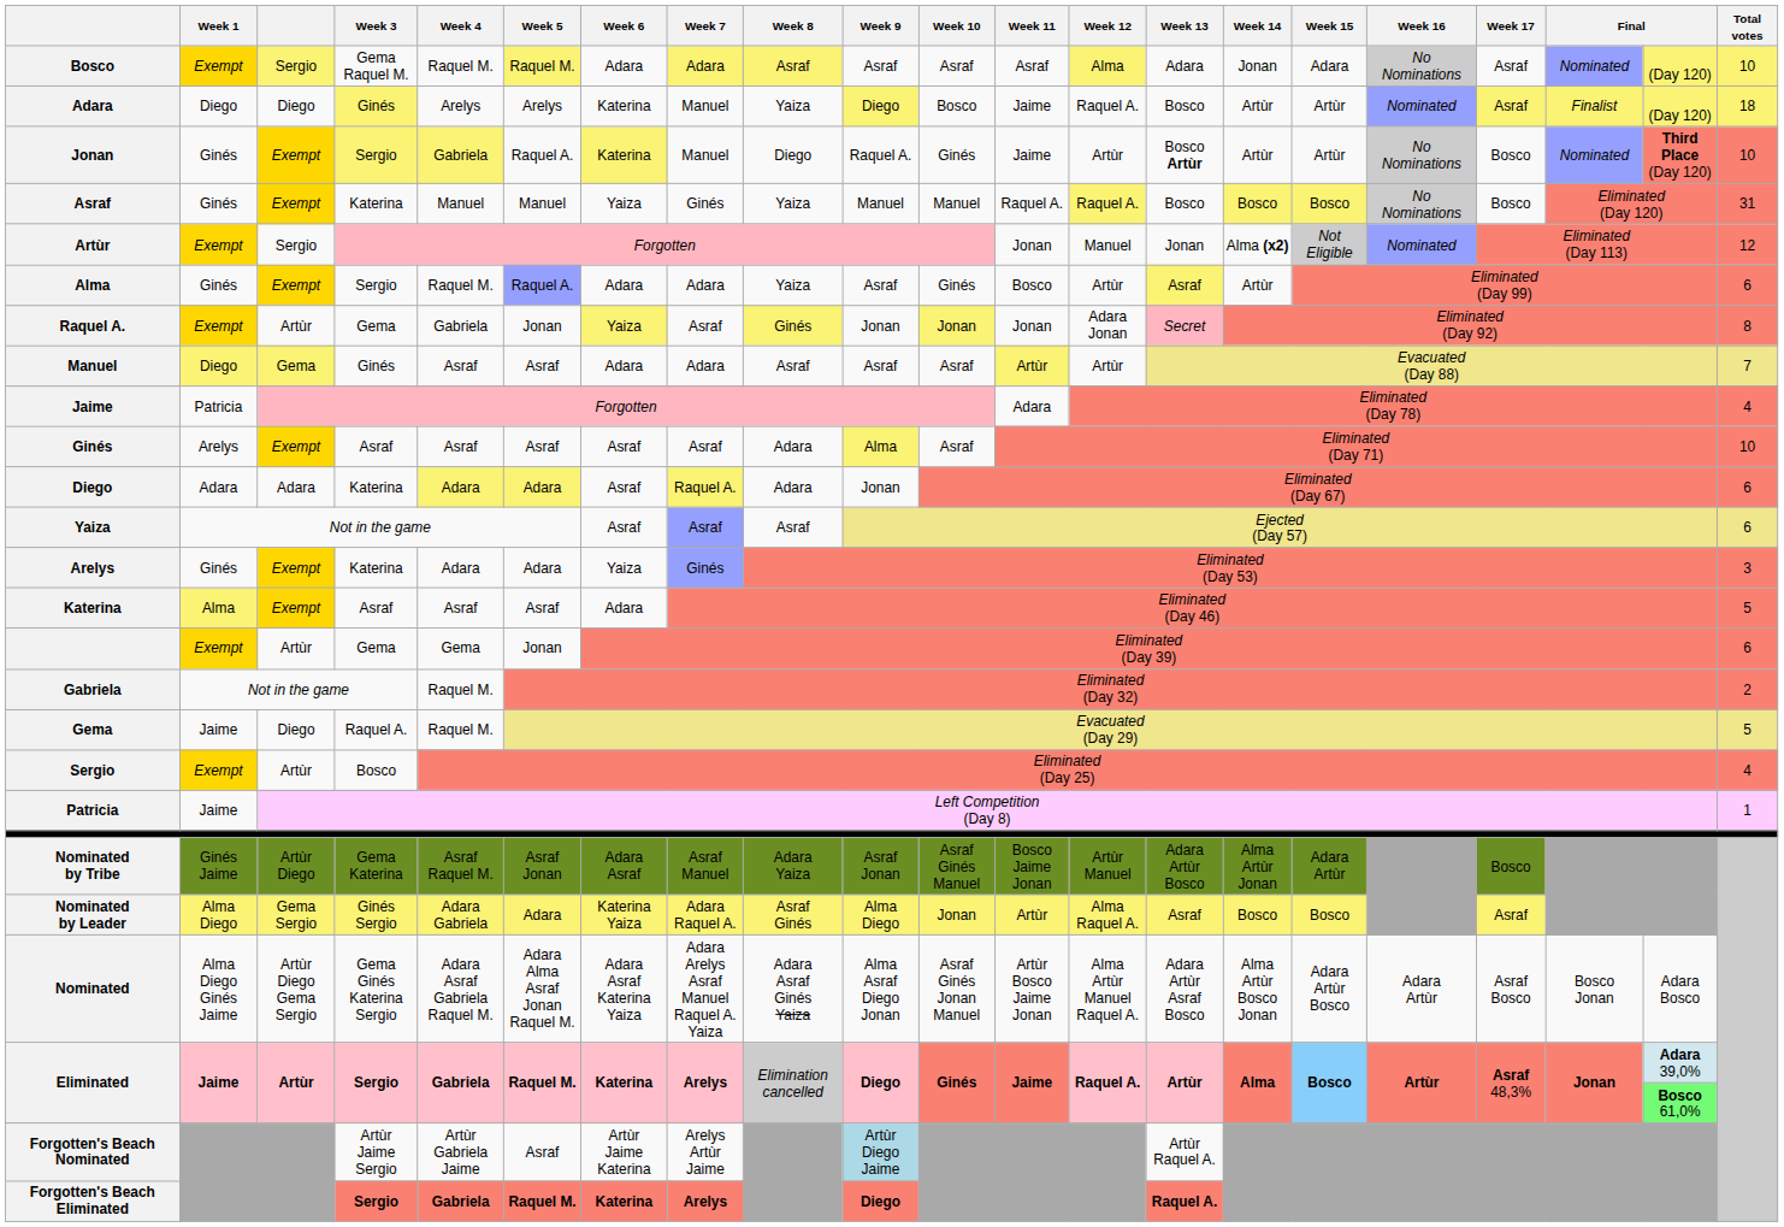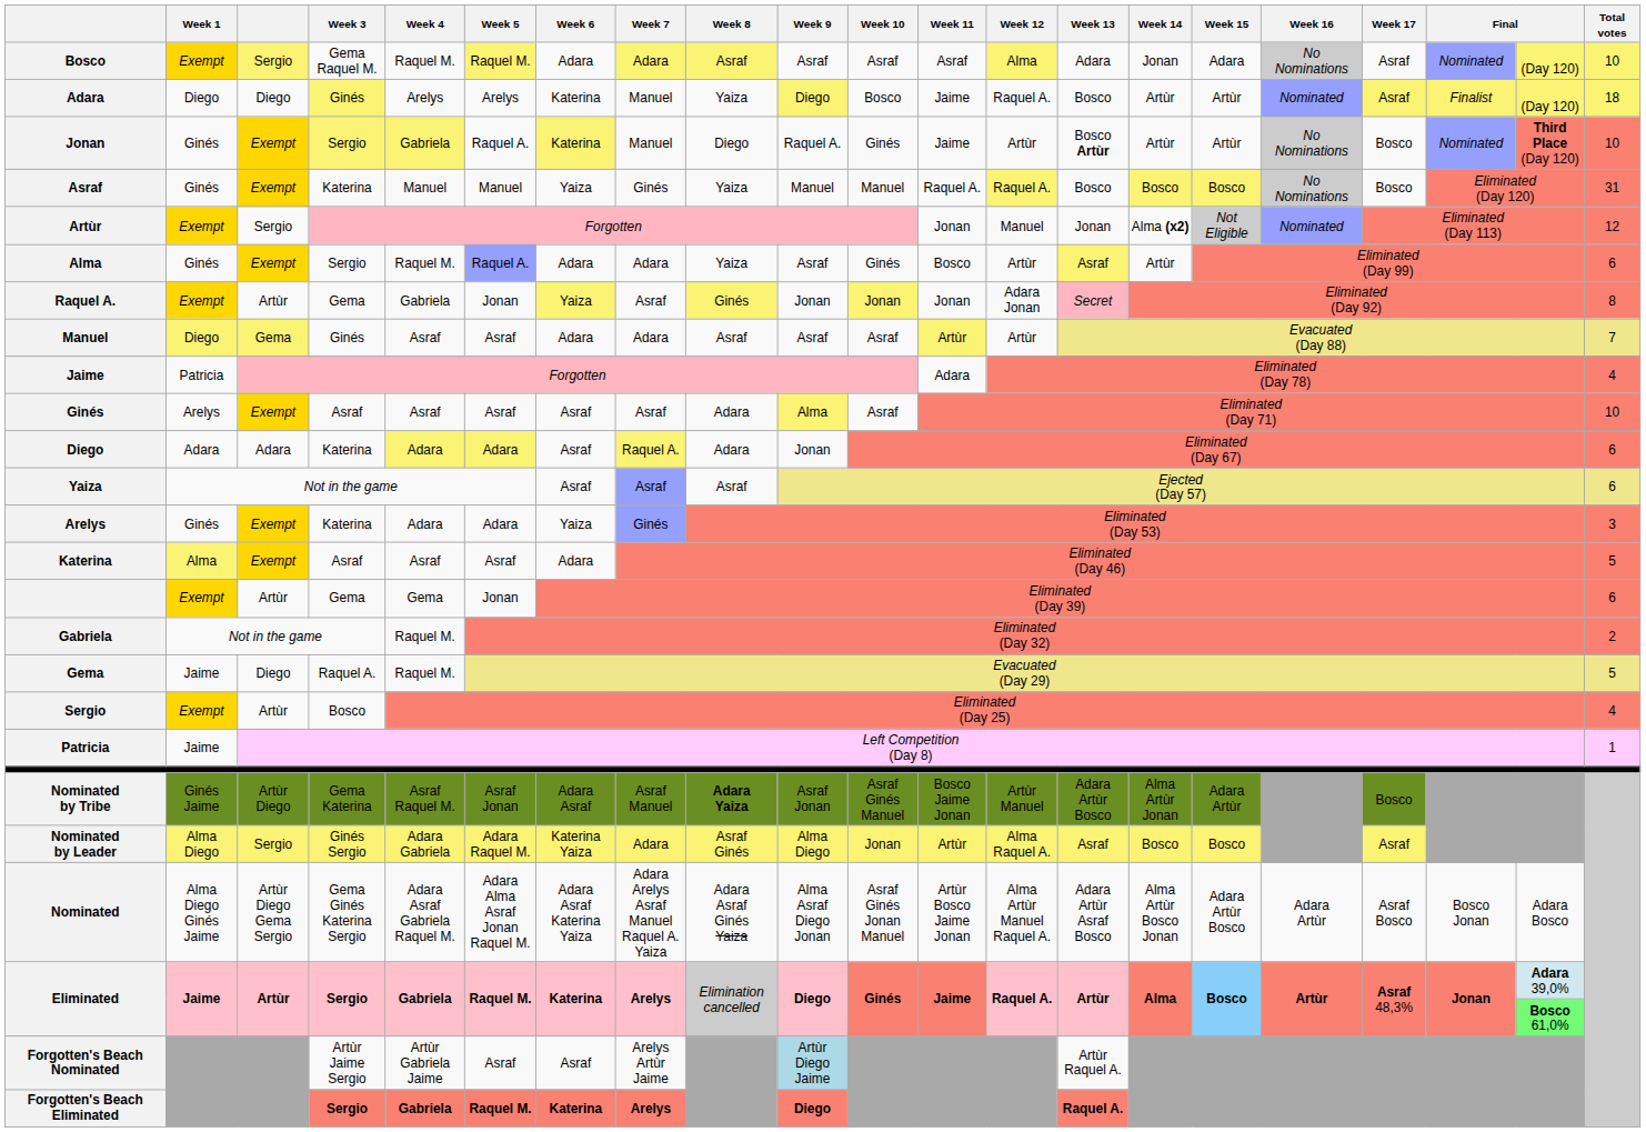 <table class="wikitable" style="font-size:80%; text-align:center; width: 100%">
 <tr>
 <th style="width:4%"></th>
 <th style="width:1%"><small>Week 1</small></th>
 <th style="width:1%"></th>
 <th style="width:1%"><small>Week 3</small></th>
 <th style="width:1%"><small>Week 4</small></th>
 <th style="width:1%"><small>Week 5</small></th>
 <th style="width:1%"><small>Week 6</small></th>
 <th style="width:1%"><small>Week 7</small></th>
 <th style="width:1%"><small>Week 8</small></th>
 <th style="width:1%"><small>Week 9</small></th>
 <th style="width:1%"><small>Week 10</small></th>
 <th style="width:1%"><small>Week 11</small></th>
 <th style="width:1%"><small>Week 12</small></th>
 <th style="width:1%"><small>Week 13</small></th>
 <th style="width:1%"><small>Week 14</small></th>
 <th style="width:1%"><small>Week 15</small></th>
 <th style="width:1%"><small>Week 16</small></th>
 <th style="width:1%"><small>Week 17</small></th>
 <th colspan="2" style="width:2%"><small>Final</small></th>
 <th style="width:1%"><small>Total votes</small></th>
 </tr>
 <tr>
 <th>Bosco</th>
 <td style="background:#FFD700"><em>Exempt</em></td>
 <td style="background:#FBF373">Sergio</td>
 <td>Gema<br>Raquel M.</td>
 <td>Raquel M.</td>
 <td style="background:#FBF373">Raquel M.</td>
 <td>Adara</td>
 <td style="background:#FBF373">Adara</td>
 <td style="background:#FBF373">Asraf</td>
 <td>Asraf</td>
 <td>Asraf</td>
 <td>Asraf</td>
 <td style="background:#FBF373">Alma</td>
 <td>Adara</td>
 <td>Jonan</td>
 <td>Adara</td>
 <td style="background:#CCC"><em>No<br>Nominations</em></td>
 <td>Asraf</td>
 <td style="background:#959FFD"><em>Nominated</em></td>
 <td style="background:#FBF373"> <br> (Day 120)</td>
 <td style="background:#FBF373">10</td>
 </tr>
 <tr>
 <th>Adara</th>
 <td>Diego</td>
 <td>Diego</td>
 <td style="background:#FBF373">Ginés</td>
 <td>Arelys</td>
 <td>Arelys</td>
 <td>Katerina</td>
 <td>Manuel</td>
 <td>Yaiza</td>
 <td style="background:#FBF373">Diego</td>
 <td>Bosco</td>
 <td>Jaime</td>
 <td>Raquel A.</td>
 <td>Bosco</td>
 <td>Artùr</td>
 <td>Artùr</td>
 <td style="background:#959FFD"><em>Nominated</em></td>
 <td style="background:#FBF373">Asraf</td>
 <td style="background:#FBF373"><em>Finalist</em></td>
 <td style="background:#FBF373"> <br> (Day 120)</td>
 <td style="background:#FBF373">18</td>
 </tr>
 <tr>
 <th>Jonan</th>
 <td>Ginés</td>
 <td style="background:#FFD700"><em>Exempt</em></td>
 <td style="background:#FBF373">Sergio</td>
 <td style="background:#FBF373">Gabriela</td>
 <td>Raquel A.</td>
 <td style="background:#FBF373">Katerina</td>
 <td>Manuel</td>
 <td>Diego</td>
 <td>Raquel A.</td>
 <td>Ginés</td>
 <td>Jaime</td>
 <td>Artùr</td>
 <td>Bosco<br><strong>Artùr</strong></td>
 <td>Artùr</td>
 <td>Artùr</td>
 <td style="background:#CCC"><em>No<br>Nominations</em></td>
 <td>Bosco</td>
 <td style="background:#959FFD"><em>Nominated</em></td>
 <td style="background:salmon"><strong>Third Place</strong><br>(Day 120)</td>
 <td style="background:salmon">10</td>
 </tr>
 <tr>
 <th>Asraf</th>
 <td>Ginés</td>
 <td style="background:#FFD700"><em>Exempt</em></td>
 <td>Katerina</td>
 <td>Manuel</td>
 <td>Manuel</td>
 <td>Yaiza</td>
 <td>Ginés</td>
 <td>Yaiza</td>
 <td>Manuel</td>
 <td>Manuel</td>
 <td>Raquel A.</td>
 <td style="background:#FBF373">Raquel A.</td>
 <td>Bosco</td>
 <td style="background:#FBF373">Bosco</td>
 <td style="background:#FBF373">Bosco</td>
 <td style="background:#CCC"><em>No<br>Nominations</em></td>
 <td>Bosco</td>
 <td colspan="2" style="background:salmon"><em>Eliminated</em><br>(Day 120)</td>
 <td style="background:salmon">31</td>
 </tr>
 <tr>
 <th>Artùr</th>
 <td style="background:#FFD700"><em>Exempt</em></td>
 <td>Sergio</td>
 <td colspan="8" style="background:lightpink"><em>Forgotten</em></td>
 <td>Jonan</td>
 <td>Manuel</td>
 <td>Jonan</td>
 <td>Alma <strong>(x2)</strong></td>
 <td style="background:#CCC"><em>Not<br>Eligible</em></td>
 <td style="background:#959FFD"><em>Nominated</em></td>
 <td colspan="3" style="background:salmon"><em>Eliminated</em><br>(Day 113)</td>
 <td style="background:salmon">12</td>
 </tr>
 <tr>
 <th>Alma</th>
 <td>Ginés</td>
 <td style="background:#FFD700"><em>Exempt</em></td>
 <td>Sergio</td>
 <td>Raquel M.</td>
 <td style="background:#959FFD">Raquel A.</td>
 <td>Adara</td>
 <td>Adara</td>
 <td>Yaiza</td>
 <td>Asraf</td>
 <td>Ginés</td>
 <td>Bosco</td>
 <td>Artùr</td>
 <td style="background:#FBF373">Asraf</td>
 <td>Artùr</td>
 <td colspan="5" style="background:salmon"><em>Eliminated</em><br>(Day 99)</td>
 <td style="background:salmon">6</td>
 </tr>
 <tr>
 <th>Raquel A.</th>
 <td style="background:#FFD700"><em>Exempt</em></td>
 <td>Artùr</td>
 <td>Gema</td>
 <td>Gabriela</td>
 <td>Jonan</td>
 <td style="background:#FBF373">Yaiza</td>
 <td>Asraf</td>
 <td style="background:#FBF373">Ginés</td>
 <td>Jonan</td>
 <td style="background:#FBF373">Jonan</td>
 <td>Jonan</td>
 <td>Adara<br>Jonan</td>
 <td style="background:lightpink"><em>Secret</em></td>
 <td colspan="6" style="background:salmon"><em>Eliminated</em><br>(Day 92)</td>
 <td style="background:salmon">8</td>
 </tr>
 <tr>
 <th>Manuel</th>
 <td style="background:#FBF373">Diego</td>
 <td style="background:#FBF373">Gema</td>
 <td>Ginés</td>
 <td>Asraf</td>
 <td>Asraf</td>
 <td>Adara</td>
 <td>Adara</td>
 <td>Asraf</td>
 <td>Asraf</td>
 <td>Asraf</td>
 <td style="background:#FBF373">Artùr</td>
 <td>Artùr</td>
 <td colspan="7" style="background:khaki"><em>Evacuated</em><br>(Day 88)</td>
 <td style="background:khaki">7</td>
 </tr>
 <tr>
 <th>Jaime</th>
 <td>Patricia</td>
 <td colspan="9" style="background:lightpink"><em>Forgotten</em></td>
 <td>Adara</td>
 <td colspan="8" style="background:salmon"><em>Eliminated</em><br>(Day 78)</td>
 <td style="background:salmon">4</td>
 </tr>
 <tr>
 <th>Ginés</th>
 <td>Arelys</td>
 <td style="background:#FFD700"><em>Exempt</em></td>
 <td>Asraf</td>
 <td>Asraf</td>
 <td>Asraf</td>
 <td>Asraf</td>
 <td>Asraf</td>
 <td>Adara</td>
 <td style="background:#FBF373">Alma</td>
 <td>Asraf</td>
 <td colspan="9" style="background:salmon"><em>Eliminated</em><br>(Day 71)</td>
 <td style="background:salmon">10</td>
 </tr>
 <tr>
 <th>Diego</th>
 <td>Adara</td>
 <td>Adara</td>
 <td>Katerina</td>
 <td style="background:#FBF373">Adara</td>
 <td style="background:#FBF373">Adara</td>
 <td>Asraf</td>
 <td style="background:#FBF373">Raquel A.</td>
 <td>Adara</td>
 <td>Jonan</td>
 <td colspan="10" style="background:salmon"><em>Eliminated</em><br>(Day 67)</td>
 <td style="background:salmon">6</td>
 </tr>
 <tr>
 <th>Yaiza</th>
 <td colspan="5"><em>Not in the game</em></td>
 <td>Asraf</td>
 <td style="background:#959FFD">Asraf</td>
 <td>Asraf</td>
 <td colspan="11" style="background:khaki"><em>Ejected</em><br>(Day 57)</td>
 <td style="background:khaki">6</td>
 </tr>
 <tr>
 <th>Arelys</th>
 <td>Ginés</td>
 <td style="background:#FFD700"><em>Exempt</em></td>
 <td>Katerina</td>
 <td>Adara</td>
 <td>Adara</td>
 <td>Yaiza</td>
 <td style="background:#959FFD">Ginés</td>
 <td colspan="12" style="background:salmon"><em>Eliminated</em><br>(Day 53)</td>
 <td style="background:salmon">3</td>
 </tr>
 <tr>
 <th>Katerina</th>
 <td style="background:#FBF373">Alma</td>
 <td style="background:#FFD700"><em>Exempt</em></td>
 <td>Asraf</td>
 <td>Asraf</td>
 <td>Asraf</td>
 <td>Adara</td>
 <td colspan="13" style="background:salmon"><em>Eliminated</em><br>(Day 46)</td>
 <td style="background:salmon">5</td>
 </tr>
 <tr>
 <th></th>
 <td style="background:#FFD700"><em>Exempt</em></td>
 <td>Artùr</td>
 <td>Gema</td>
 <td>Gema</td>
 <td>Jonan</td>
 <td colspan="14" style="background:salmon"><em>Eliminated</em><br>(Day 39)</td>
 <td style="background:salmon">6</td>
 </tr>
 <tr>
 <th>Gabriela</th>
 <td colspan="3"><em>Not in the game</em></td>
 <td>Raquel M.</td>
 <td colspan="15" style="background:salmon"><em>Eliminated</em><br>(Day 32)</td>
 <td style="background:salmon">2</td>
 </tr>
 <tr>
 <th>Gema</th>
 <td>Jaime</td>
 <td>Diego</td>
 <td>Raquel A.</td>
 <td>Raquel M.</td>
 <td colspan="15" style="background:khaki"><em>Evacuated</em><br>(Day 29)</td>
 <td style="background:khaki">5</td>
 </tr>
 <tr>
 <th>Sergio</th>
 <td style="background:#FFD700"><em>Exempt</em></td>
 <td>Artùr</td>
 <td>Bosco</td>
 <td colspan="16" style="background:salmon"><em>Eliminated</em><br>(Day 25)</td>
 <td style="background:salmon">4</td>
 </tr>
 <tr>
 <th>Patricia</th>
 <td>Jaime</td>
 <td colspan="18" style="background:#ffccff"><em>Left Competition</em><br>(Day 8)</td>
 <td style="background:#ffccff">1</td>
 </tr>
 <tr>
 <th colspan="21" style="background:black"></th>
 </tr>
 <tr>
 <th>Nominated<br>by Tribe</th>
 <td bgcolor="#6B8E23"><span>Ginés<br>Jaime</span></td>
 <td bgcolor="#6B8E23"><span>Artùr<br>Diego</span></td>
 <td bgcolor="#6B8E23"><span>Gema<br>Katerina</span></td>
 <td bgcolor="#6B8E23"><span>Asraf<br>Raquel M.</span></td>
 <td bgcolor="#6B8E23"><span>Asraf<br>Jonan</span></td>
 <td bgcolor="#6B8E23"><span> Adara<br>Asraf </span></td>
 <td bgcolor="#6B8E23"><span> Asraf<br>Manuel</span></td>
-<td bgcolor="#6B8E23"><span>Adara<br>Yaiza</span></td>
+<td bgcolor="#6B8E23"><strong><span>Adara<br>Yaiza</span></strong></td>
 <td bgcolor="#6B8E23"><span>Asraf<br>Jonan</span></td>
 <td bgcolor="#6B8E23"><span>Asraf<br>Ginés<br>Manuel</span></td>
 <td bgcolor="#6B8E23"><span>Bosco<br>Jaime<br>Jonan</span></td>
 <td bgcolor="#6B8E23"><span>Artùr<br>Manuel</span></td>
 <td bgcolor="#6B8E23"><span>Adara<br>Artùr<br>Bosco</span></td>
 <td bgcolor="#6B8E23"><span>Alma<br>Artùr<br>Jonan</span></td>
 <td bgcolor="#6B8E23"><span>Adara<br>Artùr</span></td>
 <td rowspan="2" style="background:darkgray"></td>
 <td bgcolor="#6B8E23"><span>Bosco</span></td>
 <td rowspan="2" colspan="2" style="background:darkgray"></td>
 <td rowspan="8" style="background:rgb(204, 204, 204)"></td>
 </tr>
 <tr>
 <th>Nominated<br>by Leader</th>
 <td style="background:#FBF373">Alma<br>Diego</td>
-<td style="background:#FBF373">Gema<br>Sergio</td>
+<td style="background:#FBF373">Sergio</td>
 <td style="background:#FBF373">Ginés<br>Sergio</td>
 <td style="background:#FBF373">Adara<br>Gabriela</td>
+<td style="background:#FBF373">Adara<br>Raquel M.</td>
+<td style="background:#FBF373">Katerina<br>Yaiza</td>
 <td style="background:#FBF373">Adara</td>
-<td style="background:#FBF373">Katerina<br>Yaiza</td>
-<td style="background:#FBF373">Adara<br>Raquel A.</td>
 <td style="background:#FBF373">Asraf<br>Ginés</td>
 <td style="background:#FBF373">Alma<br>Diego</td>
 <td style="background:#FBF373">Jonan</td>
 <td style="background:#FBF373">Artùr</td>
 <td style="background:#FBF373">Alma<br>Raquel A.</td>
 <td style="background:#FBF373">Asraf</td>
 <td style="background:#FBF373">Bosco</td>
 <td style="background:#FBF373">Bosco</td>
 <td style="background:#FBF373">Asraf</td>
 </tr>
 <tr>
 <th>Nominated</th>
 <td>Alma<br>Diego<br>Ginés<br>Jaime</td>
 <td>Artùr<br>Diego<br>Gema<br>Sergio</td>
 <td>Gema<br>Ginés<br>Katerina<br>Sergio</td>
 <td>Adara<br>Asraf<br>Gabriela<br>Raquel M.</td>
 <td>Adara<br>Alma<br>Asraf<br>Jonan<br>Raquel M.</td>
 <td>Adara<br>Asraf<br>Katerina<br>Yaiza</td>
 <td>Adara<br>Arelys<br>Asraf<br>Manuel<br>Raquel A.<br>Yaiza</td>
 <td>Adara<br>Asraf<br>Ginés<br><s>Yaiza</s></td>
 <td>Alma<br>Asraf<br>Diego<br>Jonan</td>
 <td>Asraf<br>Ginés<br>Jonan<br>Manuel</td>
 <td>Artùr<br>Bosco<br>Jaime<br>Jonan</td>
 <td>Alma<br>Artùr<br>Manuel<br>Raquel A.</td>
 <td>Adara<br>Artùr<br>Asraf<br>Bosco</td>
 <td>Alma<br>Artùr<br>Bosco<br>Jonan</td>
 <td>Adara<br>Artùr<br>Bosco</td>
 <td>Adara<br>Artùr</td>
 <td>Asraf<br>Bosco</td>
 <td>Bosco<br>Jonan</td>
 <td>Adara<br>Bosco</td>
 </tr>
 <tr>
 <th rowspan="2">Eliminated</th>
 <td rowspan="2" style="background:pink"><strong>Jaime</strong><br><small></small></td>
 <td rowspan="2" style="background:pink"><strong>Artùr</strong><br><small></small></td>
 <td rowspan="2" style="background:pink"><strong>Sergio</strong><br><small></small></td>
 <td rowspan="2" style="background:pink"><strong>Gabriela</strong><br><small></small></td>
 <td rowspan="2" style="background:pink"><strong>Raquel M.</strong><br><small></small></td>
 <td rowspan="2" style="background:pink"><strong>Katerina</strong><br><small></small></td>
 <td rowspan="2" style="background:pink"><strong>Arelys</strong><br><small></small></td>
 <td rowspan="2" style="background:#CCCCCC"><em>Elimination<br>cancelled</em></td>
 <td rowspan="2" style="background:pink"><strong>Diego</strong><br><small></small></td>
 <td rowspan="2" style="background:salmon"><strong>Ginés</strong><br><small></small></td>
 <td rowspan="2" style="background:salmon"><strong>Jaime</strong><br><small></small></td>
 <td rowspan="2" style="background:pink"><strong>Raquel A.</strong><br><small></small></td>
 <td rowspan="2" style="background:pink"><strong>Artùr</strong><br><small></small></td>
 <td rowspan="2" style="background:salmon"><strong>Alma</strong><br><small></small></td>
 <td rowspan="2" style="background:#87CEFA"><strong>Bosco</strong><br><small></small></td>
 <td rowspan="2" style="background:salmon"><strong>Artùr</strong><br><small></small></td>
 <td rowspan="2" style="background:salmon"><strong>Asraf</strong><br>48,3%<br><small></small></td>
 <td rowspan="2" style="background:salmon"><strong>Jonan</strong><br><small></small></td>
 <td style="background:#D1E8EF"><strong>Adara</strong><br>39,0%<br><small></small></td>
 </tr>
 <tr>
 <td style="background:#73FB76"><strong>Bosco</strong><br>61,0%<br><small></small></td>
 </tr>
 <tr>
 <th>Forgotten's Beach<br>Nominated</th>
 <td rowspan="2" colspan="2" style="background:darkgray"></td>
 <td>Artùr<br>Jaime<br>Sergio</td>
 <td>Artùr<br>Gabriela<br>Jaime</td>
 <td>Asraf</td>
-<td>Artùr<br>Jaime<br>Katerina</td>
+<td>Asraf</td>
 <td>Arelys<br>Artùr<br>Jaime</td>
 <td rowspan=2 style="background:darkgray"></td>
 <td style="background: lightblue;">Artùr<br>Diego<br>Jaime</td>
 <td rowspan="2" colspan="3" style="background:darkgray"></td>
 <td>Artùr<br>Raquel A.</td>
 <td rowspan="2" colspan="6" style="background:darkgray"></td>
 </tr>
 <tr>
 <th>Forgotten's Beach<br>Eliminated</th>
 <td style="background:salmon"><strong>Sergio</strong><br><small></small></td>
 <td style="background:salmon"><strong>Gabriela</strong><br><small></small></td>
 <td style="background:salmon"><strong>Raquel M.</strong><br><small></small></td>
 <td style="background:salmon"><strong>Katerina</strong><br><small></small></td>
 <td style="background:salmon"><strong>Arelys</strong><br><small></small></td>
 <td style="background:salmon"><strong>Diego</strong><br><small></small></td>
 <td style="background:salmon"><strong>Raquel A.</strong><br><small></small></td>
 </tr>
 </table>
